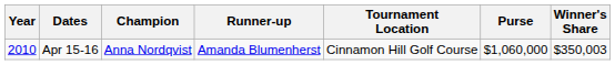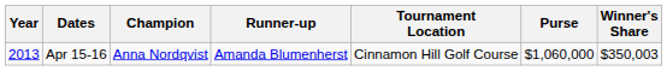 <table class="wikitable">
 <tr>
 <th>Year</th>
 <th>Dates</th>
 <th>Champion</th>
 <th>Runner-up</th>
 <th>Tournament<br>Location</th>
 <th>Purse</th>
 <th>Winner's<br>Share</th>
 </tr>
 <tr>
-<td><a href='#'>2010</a></td>
+<td><a href='#'>2013</a></td>
 <td>Apr 15-16</td>
 <td> <a href='#'>Anna Nordqvist</a></td>
 <td> <a href='#'>Amanda Blumenherst</a></td>
 <td>Cinnamon Hill Golf Course</td>
 <td>$1,060,000</td>
 <td>$350,003</td>
 </tr>
 </table>
